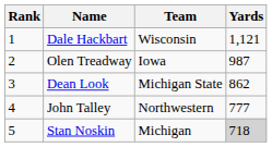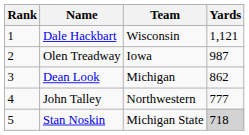 <table class="wikitable" style="font-size: 90%">
 <tr>
 <th>Rank</th>
 <th>Name</th>
 <th>Team</th>
 <th>Yards</th>
 </tr>
 <tr>
 <td>1</td>
 <td><a href='#'>Dale Hackbart</a></td>
 <td>Wisconsin</td>
 <td>1,121</td>
 </tr>
 <tr>
 <td>2</td>
 <td>Olen Treadway</td>
 <td>Iowa</td>
 <td>987</td>
 </tr>
 <tr>
 <td>3</td>
 <td><a href='#'>Dean Look</a></td>
-<td>Michigan State</td>
+<td>Michigan</td>
 <td>862</td>
 </tr>
 <tr>
 <td>4</td>
 <td>John Talley</td>
 <td>Northwestern</td>
 <td>777</td>
 </tr>
 <tr>
 <td>5</td>
 <td><a href='#'>Stan Noskin</a></td>
-<td>Michigan</td>
+<td>Michigan State</td>
 <td style="background: lightgrey;">718</td>
 </tr>
 </table>
